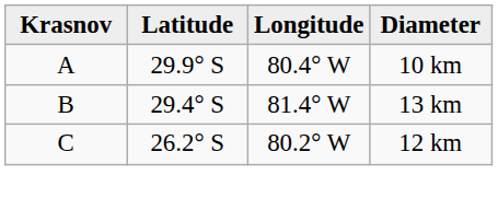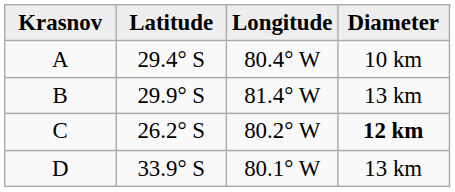 <table class="wikitable">
 <tr>
 <th width="25%" style="background:#eeeeee;">Krasnov</th>
 <th width="25%" style="background:#eeeeee;">Latitude</th>
 <th width="25%" style="background:#eeeeee;">Longitude</th>
 <th width="25%" style="background:#eeeeee;">Diameter</th>
 </tr>
 <tr>
 <td align="center">A</td>
-<td align="center">29.9° S</td>
+<td align="center">29.4° S</td>
 <td align="center">80.4° W</td>
 <td align="center">10 km</td>
 </tr>
 <tr>
 <td align="center">B</td>
-<td align="center">29.4° S</td>
+<td align="center">29.9° S</td>
 <td align="center">81.4° W</td>
 <td align="center">13 km</td>
 </tr>
 <tr>
 <td align="center">C</td>
 <td align="center">26.2° S</td>
 <td align="center">80.2° W</td>
-<td align="center">12 km</td>
+<td align="center"><strong>12 km</strong></td>
+</tr>
+<tr>
+<td align="center">D</td>
+<td align="center">33.9° S</td>
+<td align="center">80.1° W</td>
+<td align="center">13 km</td>
 </tr>
 </table>
